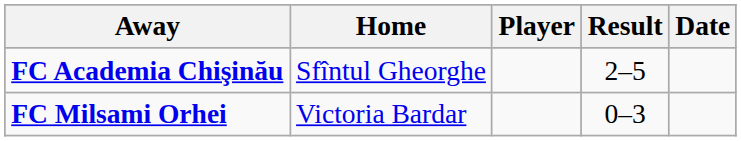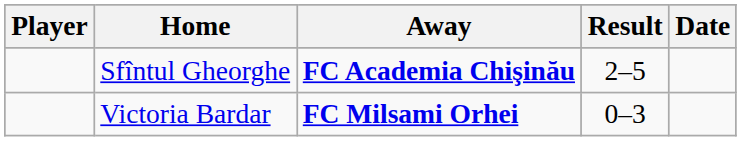 <table class="wikitable sortable">
 <tr>
+<th>Player</th>
+<th>Home</th>
 <th>Away</th>
-<th>Home</th>
-<th>Player</th>
 <th style="text-align:center">Result</th>
 <th>Date</th>
 </tr>
 <tr>
+<td> </td>
+<td><a href='#'>Sfîntul Gheorghe</a></td>
 <td><strong><a href='#'>FC Academia Chişinău</a></strong></td>
-<td><a href='#'>Sfîntul Gheorghe</a></td>
-<td> </td>
 <td style="text-align:center;">2–5</td>
 <td></td>
 </tr>
 <tr>
+<td> </td>
+<td><a href='#'>Victoria Bardar</a></td>
 <td><strong><a href='#'>FC Milsami Orhei</a></strong></td>
-<td><a href='#'>Victoria Bardar</a></td>
-<td> </td>
 <td style="text-align:center;">0–3</td>
 <td></td>
 </tr>
 </table>
